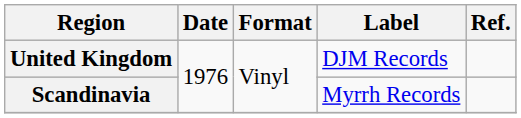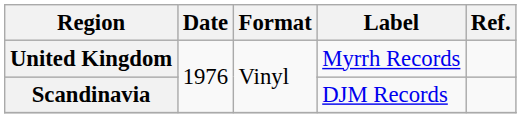 <table class="wikitable plainrowheaders">
 <tr>
 <th scope="col">Region</th>
 <th scope="col">Date</th>
 <th scope="col">Format</th>
 <th scope="col">Label</th>
 <th scope="col">Ref.</th>
 </tr>
 <tr>
 <th scope="row">United Kingdom</th>
 <td rowspan="2">1976</td>
 <td rowspan="2">Vinyl</td>
-<td><a href='#'>DJM Records</a></td>
+<td><a href='#'>Myrrh Records</a></td>
 <td></td>
 </tr>
 <tr>
 <th scope="row">Scandinavia</th>
-<td><a href='#'>Myrrh Records</a></td>
+<td><a href='#'>DJM Records</a></td>
 <td></td>
 </tr>
 <tr>
 </tr>
 </table>
